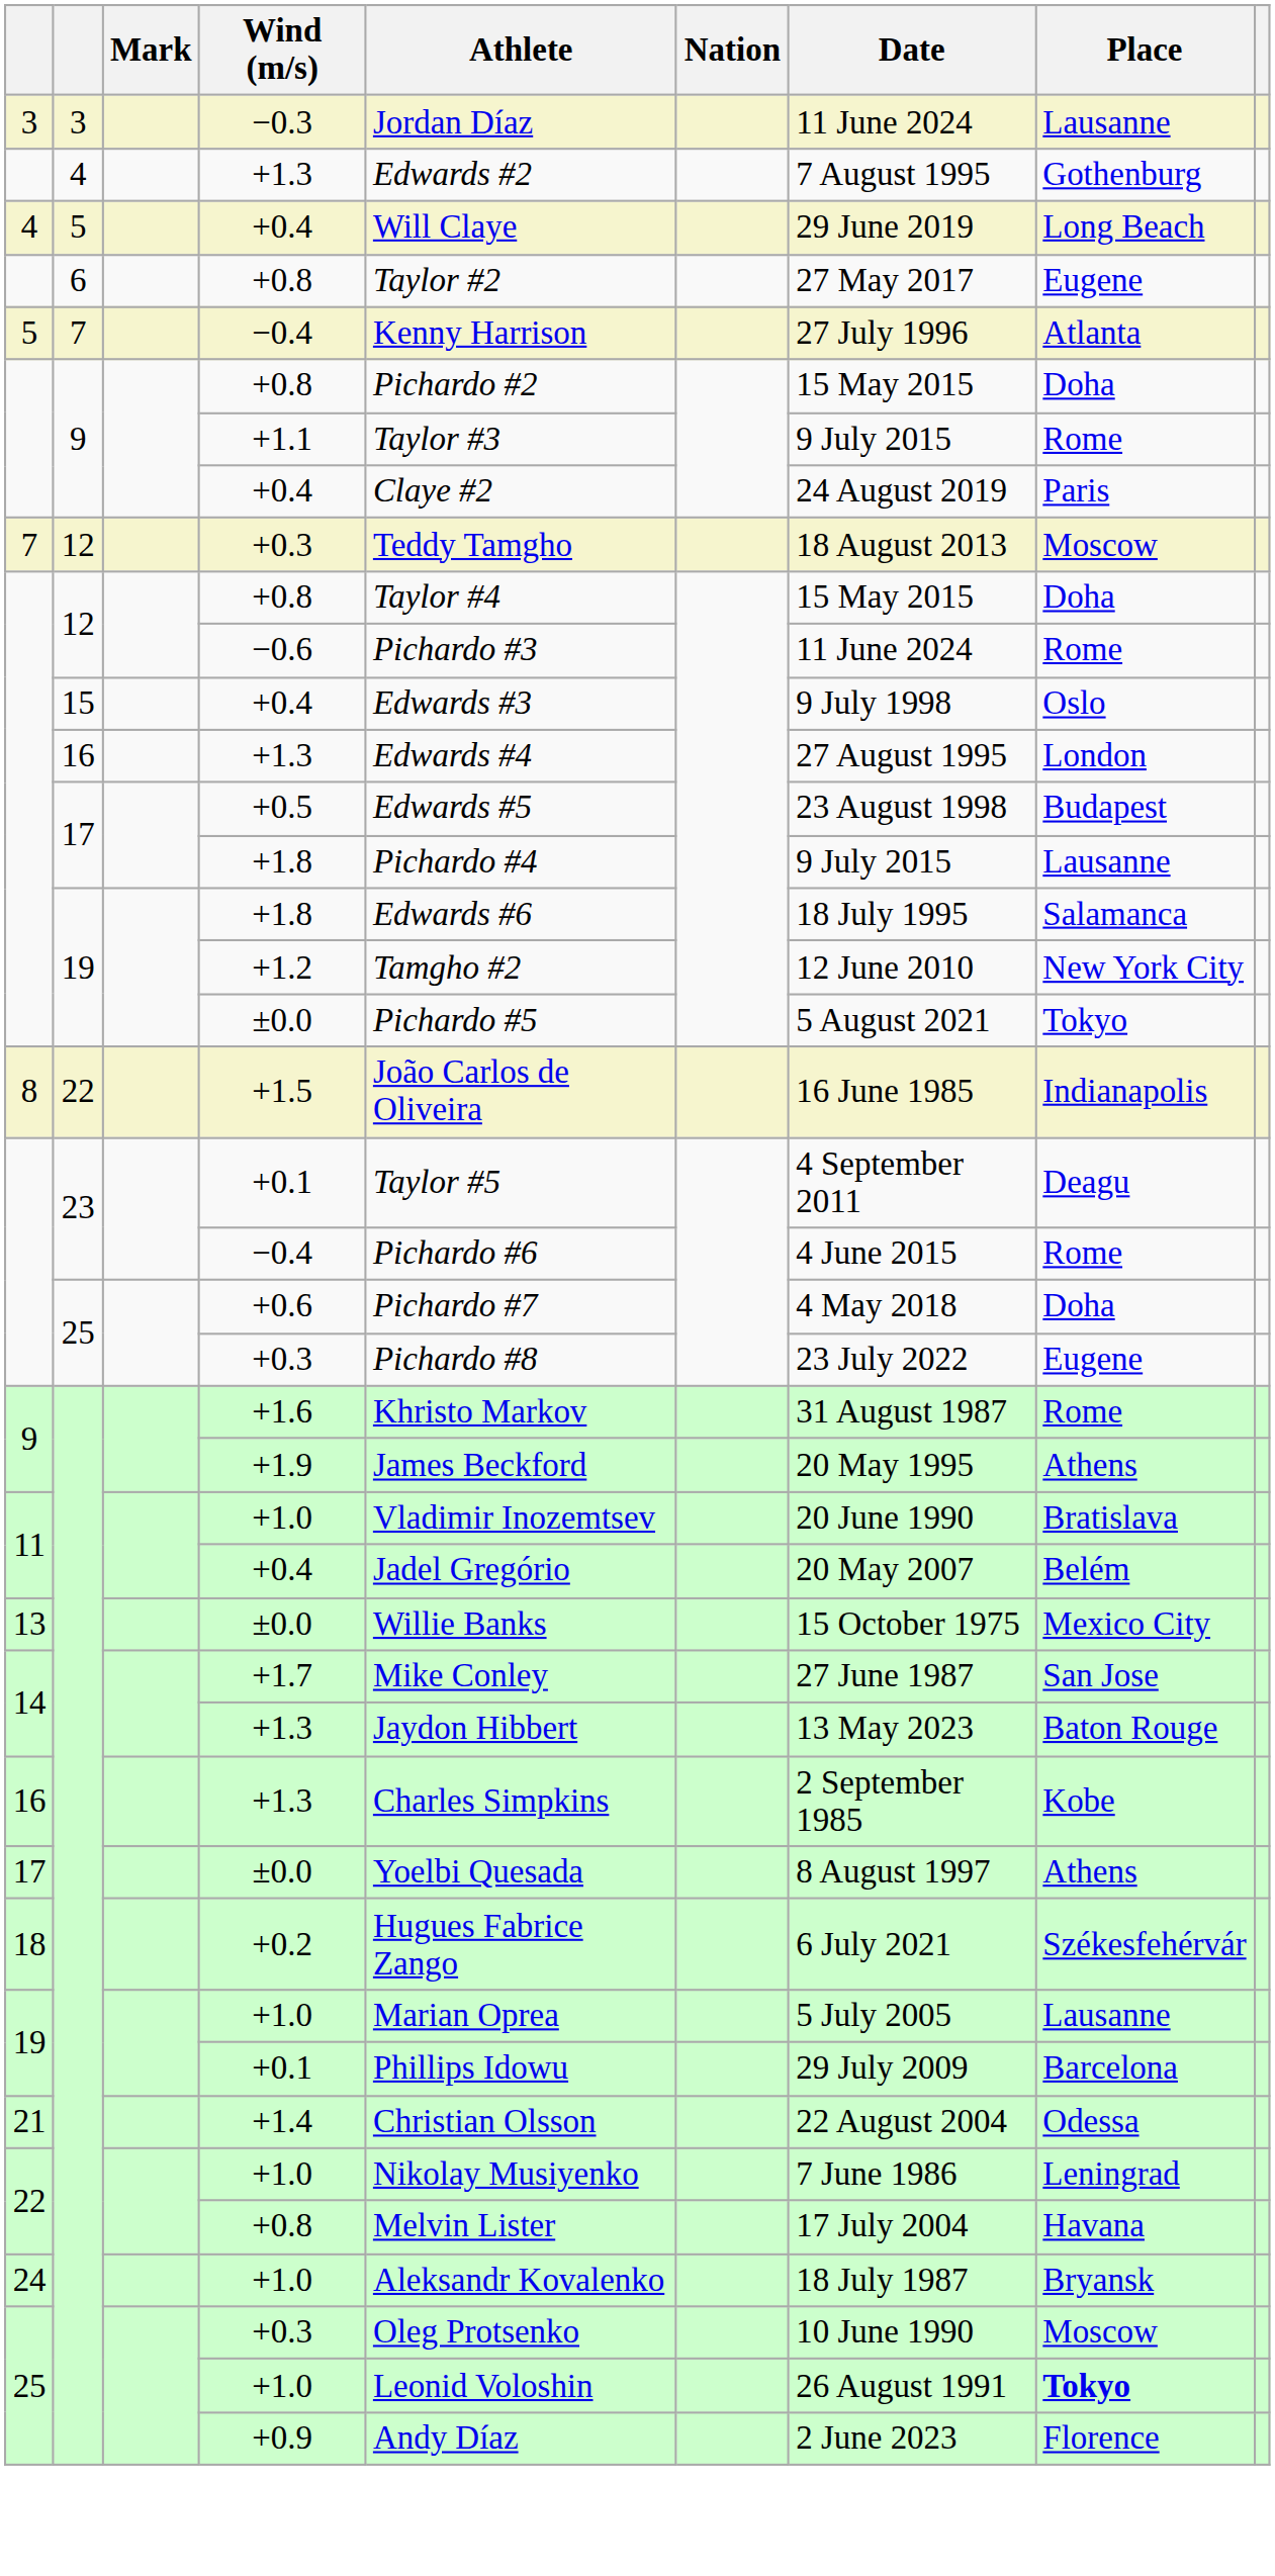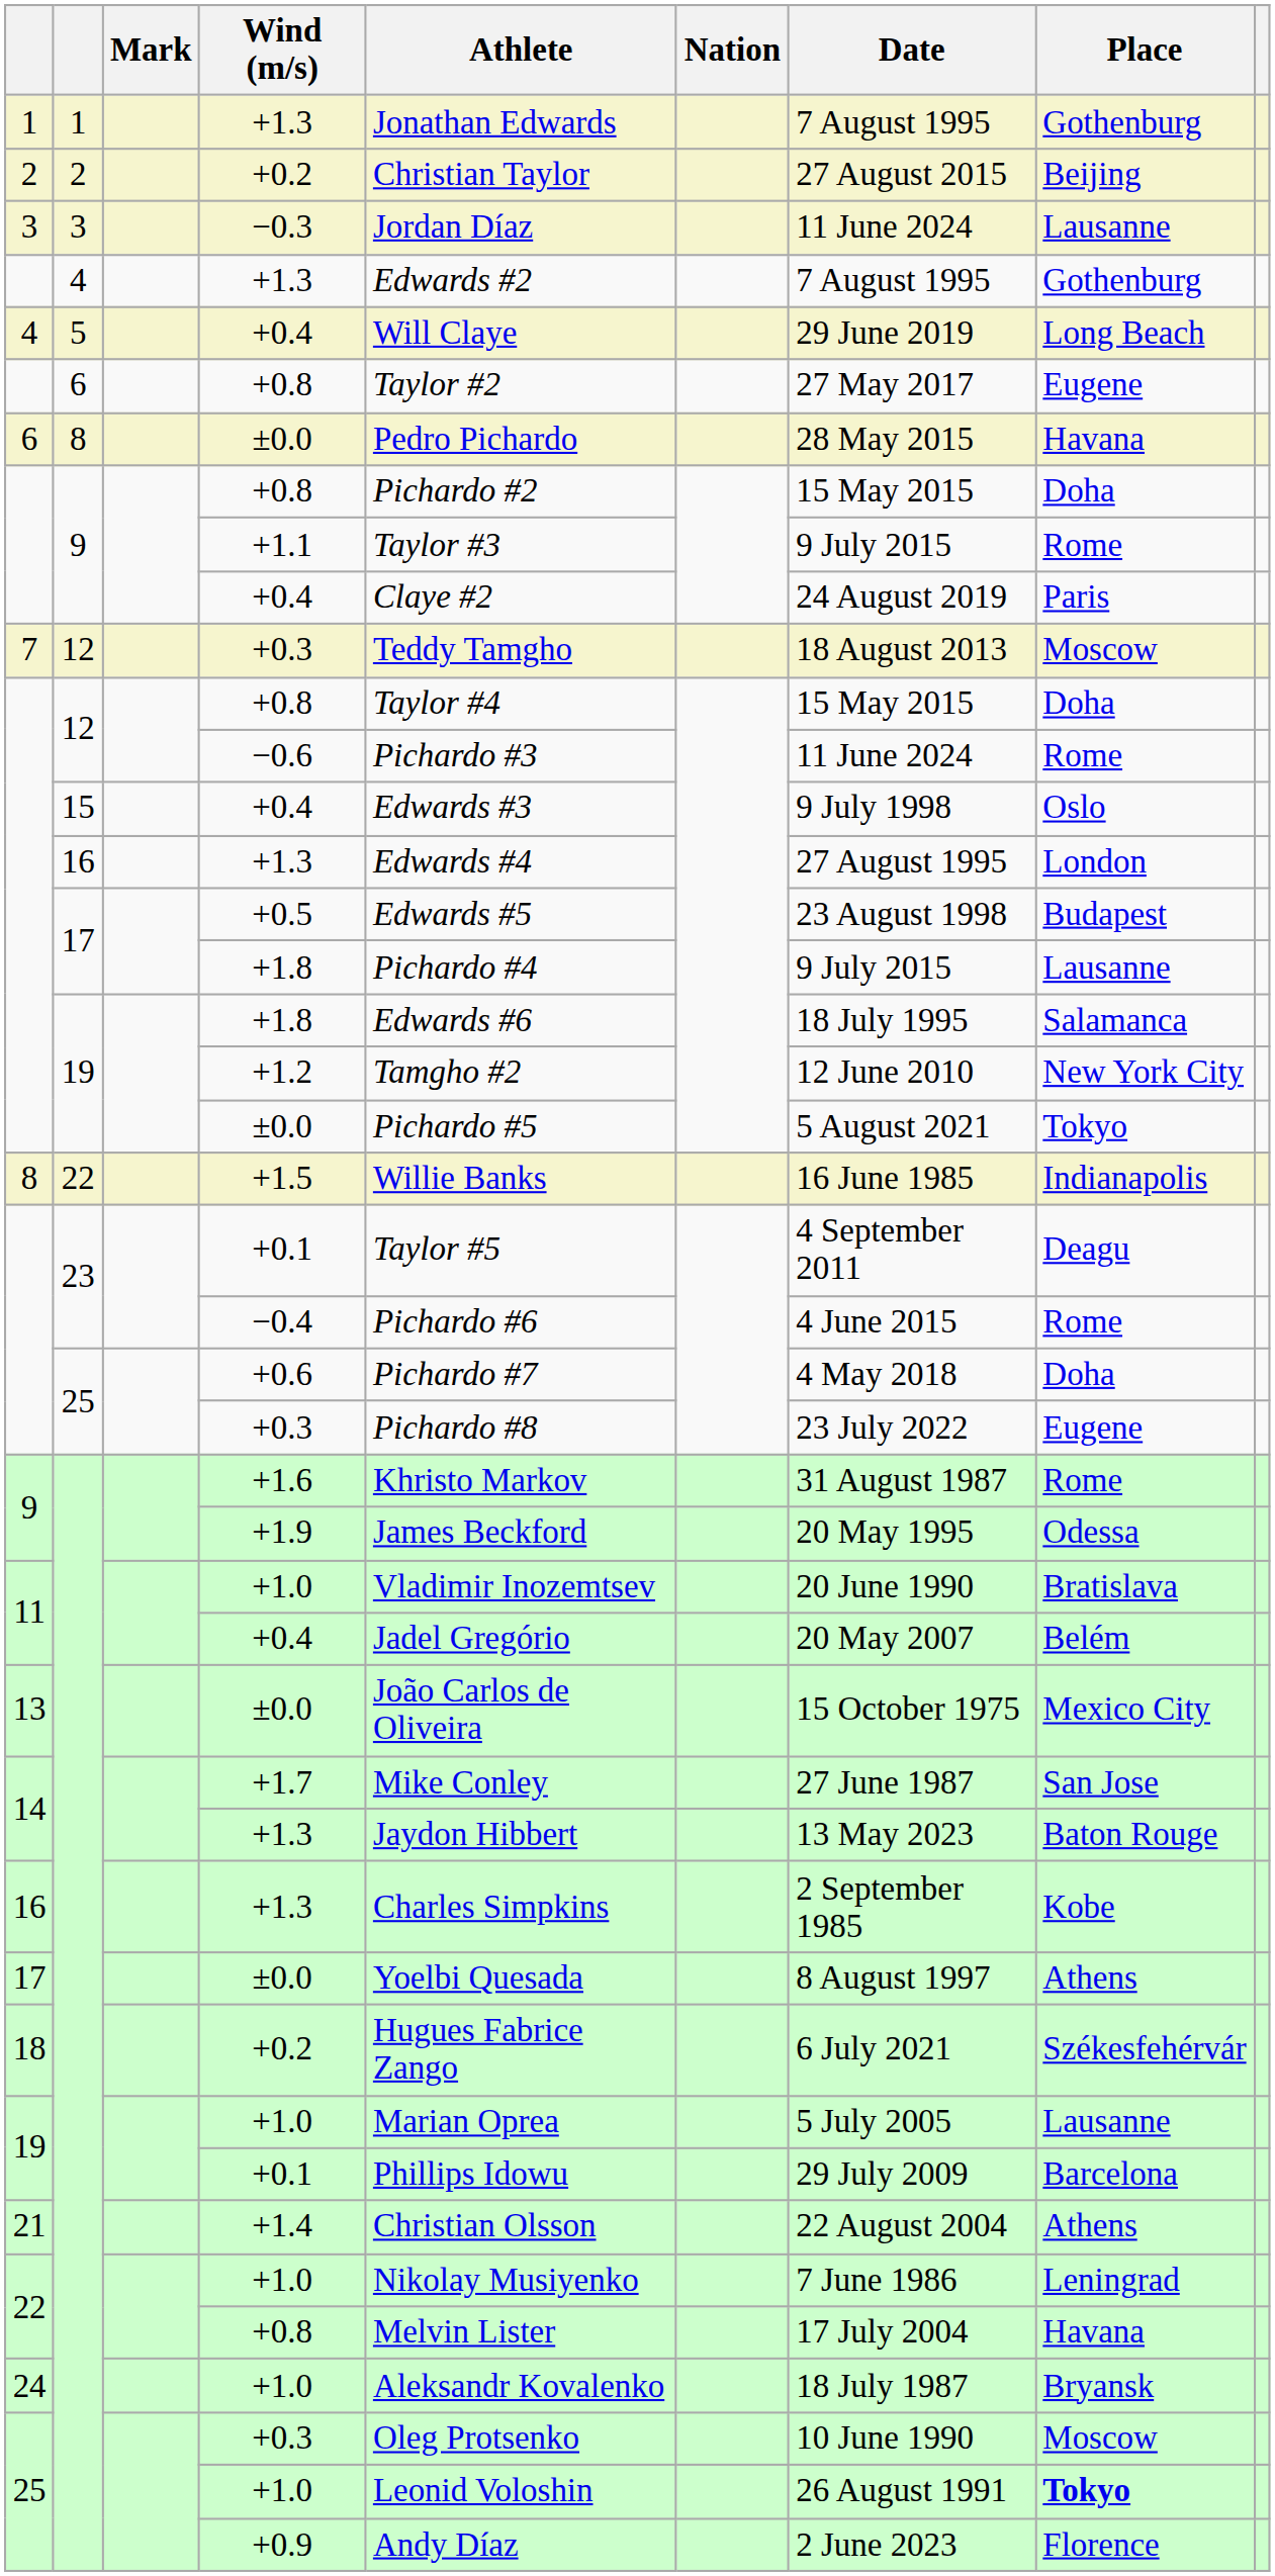 <table class="wikitable sortable">
 <tr>
 <th></th>
 <th></th>
 <th>Mark</th>
 <th>Wind (m/s)</th>
 <th>Athlete</th>
 <th>Nation</th>
 <th>Date</th>
 <th>Place</th>
 <th class="unsortable"></th>
+</tr>
+<tr bgcolor="#f6F5CE">
+<td align="center">1</td>
+<td align="center">1</td>
+<td></td>
+<td align="center">+1.3</td>
+<td><a href='#'>Jonathan Edwards</a></td>
+<td></td>
+<td>7 August 1995</td>
+<td><a href='#'>Gothenburg</a></td>
+<td></td>
+</tr>
+<tr bgcolor="#f6F5CE">
+<td align="center">2</td>
+<td align="center">2</td>
+<td></td>
+<td align="center">+0.2</td>
+<td><a href='#'>Christian Taylor</a></td>
+<td></td>
+<td>27 August 2015</td>
+<td><a href='#'>Beijing</a></td>
+<td></td>
 </tr>
 <tr bgcolor="#f6F5CE">
 <td align="center">3</td>
 <td align="center">3</td>
 <td></td>
 <td align="center">−0.3</td>
 <td><a href='#'>Jordan Díaz</a></td>
 <td></td>
 <td>11 June 2024</td>
 <td><a href='#'>Lausanne</a></td>
 <td></td>
 </tr>
 <tr>
 <td></td>
 <td align="center">4</td>
 <td></td>
 <td align="center">+1.3</td>
 <td><em>Edwards #2</em></td>
 <td></td>
 <td>7 August 1995</td>
 <td><a href='#'>Gothenburg</a></td>
 <td></td>
 </tr>
 <tr bgcolor="#f6F5CE">
 <td align="center">4</td>
 <td align="center">5</td>
 <td></td>
 <td align="center">+0.4</td>
 <td><a href='#'>Will Claye</a></td>
 <td></td>
 <td>29 June 2019</td>
 <td><a href='#'>Long Beach</a></td>
 <td></td>
 </tr>
 <tr>
 <td></td>
 <td align="center">6</td>
 <td></td>
 <td align="center">+0.8</td>
 <td><em>Taylor #2</em></td>
 <td></td>
 <td>27 May 2017</td>
 <td><a href='#'>Eugene</a></td>
 <td></td>
 </tr>
 <tr bgcolor="#f6F5CE">
-<td align="center">5</td>
-<td align="center">7</td>
+<td align="center">6</td>
+<td align="center">8</td>
 <td></td>
-<td align="center">−0.4</td>
-<td><a href='#'>Kenny Harrison</a></td>
+<td align="center">±0.0</td>
+<td><a href='#'>Pedro Pichardo</a></td>
 <td></td>
-<td>27 July 1996</td>
-<td><a href='#'>Atlanta</a></td>
+<td>28 May 2015</td>
+<td><a href='#'>Havana</a></td>
 <td></td>
 </tr>
 <tr>
 <td rowspan="3"></td>
 <td rowspan="3" align="center">9</td>
 <td rowspan="3"></td>
 <td align="center">+0.8</td>
 <td><em>Pichardo #2</em></td>
 <td rowspan="3"></td>
 <td>15 May 2015</td>
 <td><a href='#'>Doha</a></td>
 <td></td>
 </tr>
 <tr>
 <td align="center">+1.1</td>
 <td><em>Taylor #3</em></td>
 <td>9 July 2015</td>
 <td><a href='#'>Rome</a></td>
 <td></td>
 </tr>
 <tr>
 <td align="center">+0.4</td>
 <td><em>Claye #2</em></td>
 <td>24 August 2019</td>
 <td><a href='#'>Paris</a></td>
 <td></td>
 </tr>
 <tr bgcolor="#f6F5CE">
 <td align="center">7</td>
 <td align="center">12</td>
 <td></td>
 <td align="center">+0.3</td>
 <td><a href='#'>Teddy Tamgho</a></td>
 <td></td>
 <td>18 August 2013</td>
 <td><a href='#'>Moscow</a></td>
 <td></td>
 </tr>
 <tr>
 <td rowspan="9"></td>
 <td rowspan="2" align="center">12</td>
 <td rowspan="2"></td>
 <td align="center">+0.8</td>
 <td><em>Taylor #4</em></td>
 <td rowspan="9"></td>
 <td>15 May 2015</td>
 <td><a href='#'>Doha</a></td>
 <td></td>
 </tr>
 <tr>
 <td align="center">−0.6</td>
 <td><em>Pichardo #3</em></td>
 <td>11 June 2024</td>
 <td><a href='#'>Rome</a></td>
 <td></td>
 </tr>
 <tr>
 <td align="center">15</td>
 <td></td>
 <td align="center">+0.4</td>
 <td><em>Edwards #3</em></td>
 <td>9 July 1998</td>
 <td><a href='#'>Oslo</a></td>
 <td></td>
 </tr>
 <tr>
 <td align="center">16</td>
 <td></td>
 <td align="center">+1.3</td>
 <td><em>Edwards #4</em></td>
 <td>27 August 1995</td>
 <td><a href='#'>London</a></td>
 <td></td>
 </tr>
 <tr>
 <td rowspan="2" align="center">17</td>
 <td rowspan="2"></td>
 <td align="center">+0.5</td>
 <td><em>Edwards #5</em></td>
 <td>23 August 1998</td>
 <td><a href='#'>Budapest</a></td>
 <td></td>
 </tr>
 <tr>
 <td align="center">+1.8</td>
 <td><em>Pichardo #4</em></td>
 <td>9 July 2015</td>
 <td><a href='#'>Lausanne</a></td>
 <td></td>
 </tr>
 <tr>
 <td rowspan="3" align="center">19</td>
 <td rowspan="3"></td>
 <td align="center">+1.8</td>
 <td><em>Edwards #6</em></td>
 <td>18 July 1995</td>
 <td><a href='#'>Salamanca</a></td>
 <td></td>
 </tr>
 <tr>
 <td align="center">+1.2</td>
 <td><em>Tamgho #2</em></td>
 <td>12 June 2010</td>
 <td><a href='#'>New York City</a></td>
 <td></td>
 </tr>
 <tr>
 <td align="center">±0.0</td>
 <td><em>Pichardo #5</em></td>
 <td>5 August 2021</td>
 <td><a href='#'>Tokyo</a></td>
 <td></td>
 </tr>
 <tr bgcolor="#f6F5CE">
 <td align="center">8</td>
 <td align="center">22</td>
 <td></td>
 <td align="center">+1.5</td>
-<td><a href='#'>João Carlos de Oliveira</a></td>
+<td><a href='#'>Willie Banks</a></td>
 <td></td>
 <td>16 June 1985</td>
 <td><a href='#'>Indianapolis</a></td>
 <td></td>
 </tr>
 <tr>
 <td rowspan="4"></td>
 <td rowspan=2 align="center">23</td>
 <td rowspan="2"></td>
 <td align="center">+0.1</td>
 <td><em>Taylor #5</em></td>
 <td rowspan="4"></td>
 <td>4 September 2011</td>
 <td><a href='#'>Deagu</a></td>
 <td></td>
 </tr>
 <tr>
 <td align="center">−0.4</td>
 <td><em>Pichardo #6</em></td>
 <td>4 June 2015</td>
 <td><a href='#'>Rome</a></td>
 <td></td>
 </tr>
 <tr>
 <td rowspan=2 align="center">25</td>
 <td rowspan="2"></td>
 <td align="center">+0.6</td>
 <td><em>Pichardo #7</em></td>
 <td>4 May 2018</td>
 <td><a href='#'>Doha</a></td>
 <td></td>
 </tr>
 <tr>
 <td align="center">+0.3</td>
 <td><em>Pichardo #8</em></td>
 <td>23 July 2022</td>
 <td><a href='#'>Eugene</a></td>
 <td></td>
 </tr>
 <tr bgcolor="#CCFFCC">
 <td rowspan="2" align="center">9</td>
 <td rowspan="19"></td>
 <td rowspan="2"></td>
 <td align="center">+1.6</td>
 <td><a href='#'>Khristo Markov</a></td>
 <td></td>
 <td>31 August 1987</td>
 <td><a href='#'>Rome</a></td>
 <td></td>
 </tr>
 <tr bgcolor=#CCFFCC>
 <td align=center>+1.9</td>
 <td><a href='#'>James Beckford</a></td>
 <td></td>
 <td>20 May 1995</td>
-<td><a href='#'>Athens</a></td>
+<td><a href='#'>Odessa</a></td>
 <td></td>
 </tr>
 <tr bgcolor=#CCFFCC>
 <td align=center rowspan=2>11</td>
 <td rowspan=2></td>
 <td align=center>+1.0</td>
 <td><a href='#'>Vladimir Inozemtsev</a></td>
 <td></td>
 <td>20 June 1990</td>
 <td><a href='#'>Bratislava</a></td>
 <td></td>
 </tr>
 <tr bgcolor=#CCFFCC>
 <td align=center>+0.4</td>
 <td><a href='#'>Jadel Gregório</a></td>
 <td></td>
 <td>20 May 2007</td>
 <td><a href='#'>Belém</a></td>
 <td></td>
 </tr>
 <tr bgcolor=#CCFFCC>
 <td align=center>13</td>
 <td> </td>
 <td align=center>±0.0</td>
-<td><a href='#'>Willie Banks</a></td>
+<td><a href='#'>João Carlos de Oliveira</a></td>
 <td></td>
 <td>15 October 1975</td>
 <td><a href='#'>Mexico City</a></td>
 <td></td>
 </tr>
 <tr bgcolor=#CCFFCC>
 <td rowspan="2" align="center">14</td>
 <td rowspan="2"></td>
 <td align=center>+1.7</td>
 <td><a href='#'>Mike Conley</a></td>
 <td></td>
 <td>27 June 1987</td>
 <td><a href='#'>San Jose</a></td>
 <td></td>
 </tr>
 <tr bgcolor="#CCFFCC">
 <td align="center">+1.3</td>
 <td><a href='#'>Jaydon Hibbert</a></td>
 <td></td>
 <td>13 May 2023</td>
 <td><a href='#'>Baton Rouge</a></td>
 <td></td>
 </tr>
 <tr bgcolor="#CCFFCC">
 <td align="center">16</td>
 <td></td>
 <td align="center">+1.3</td>
 <td><a href='#'>Charles Simpkins</a></td>
 <td></td>
 <td>2 September 1985</td>
 <td><a href='#'>Kobe</a></td>
 <td></td>
 </tr>
 <tr bgcolor="#CCFFCC">
 <td align="center">17</td>
 <td></td>
 <td align="center">±0.0</td>
 <td><a href='#'>Yoelbi Quesada</a></td>
 <td></td>
 <td>8 August 1997</td>
 <td><a href='#'>Athens</a></td>
 <td></td>
 </tr>
 <tr bgcolor="#CCFFCC">
 <td align="center">18</td>
 <td></td>
 <td align="center">+0.2</td>
 <td><a href='#'>Hugues Fabrice Zango</a></td>
 <td></td>
 <td>6 July 2021</td>
 <td><a href='#'>Székesfehérvár</a></td>
 <td></td>
 </tr>
 <tr bgcolor="#CCFFCC">
 <td rowspan="2" align="center">19</td>
 <td rowspan="2"></td>
 <td align="center">+1.0</td>
 <td><a href='#'>Marian Oprea</a></td>
 <td></td>
 <td>5 July 2005</td>
 <td><a href='#'>Lausanne</a></td>
 <td></td>
 </tr>
 <tr bgcolor=#CCFFCC>
 <td align=center>+0.1</td>
 <td><a href='#'>Phillips Idowu</a></td>
 <td></td>
 <td>29 July 2009</td>
 <td><a href='#'>Barcelona</a></td>
 <td></td>
 </tr>
 <tr bgcolor=#CCFFCC>
 <td align=center>21</td>
 <td></td>
 <td align=center>+1.4</td>
 <td><a href='#'>Christian Olsson</a></td>
 <td></td>
 <td>22 August 2004</td>
-<td><a href='#'>Odessa</a></td>
+<td><a href='#'>Athens</a></td>
 <td></td>
 </tr>
 <tr bgcolor=#CCFFCC>
 <td align=center rowspan=2>22</td>
 <td rowspan=2></td>
 <td align=center>+1.0</td>
 <td><a href='#'>Nikolay Musiyenko</a></td>
 <td></td>
 <td>7 June 1986</td>
 <td><a href='#'>Leningrad</a></td>
 <td></td>
 </tr>
 <tr bgcolor=#CCFFCC>
 <td align=center>+0.8</td>
 <td><a href='#'>Melvin Lister</a></td>
 <td></td>
 <td>17 July 2004</td>
 <td><a href='#'>Havana</a></td>
 <td></td>
 </tr>
 <tr bgcolor=#CCFFCC>
 <td align=center>24</td>
 <td></td>
 <td align=center>+1.0</td>
 <td><a href='#'>Aleksandr Kovalenko</a></td>
 <td></td>
 <td>18 July 1987</td>
 <td><a href='#'>Bryansk</a></td>
 <td></td>
 </tr>
 <tr bgcolor=#CCFFCC>
 <td rowspan="3" align="center">25</td>
 <td rowspan="3"></td>
 <td align=center>+0.3</td>
 <td><a href='#'>Oleg Protsenko</a></td>
 <td></td>
 <td>10 June 1990</td>
 <td><a href='#'>Moscow</a></td>
 <td></td>
 </tr>
 <tr bgcolor=#CCFFCC>
 <td align=center>+1.0</td>
 <td><a href='#'>Leonid Voloshin</a></td>
 <td></td>
 <td>26 August 1991</td>
 <td><strong><a href='#'>Tokyo</a></strong></td>
 <td></td>
 </tr>
 <tr bgcolor=#CCFFCC>
 <td align=center>+0.9</td>
 <td><a href='#'>Andy Díaz</a></td>
 <td></td>
 <td>2 June 2023</td>
 <td><a href='#'>Florence</a></td>
 <td></td>
 </tr>
 </table>
